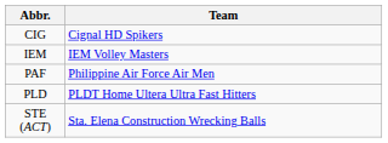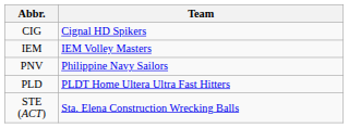 <table class="wikitable" style="text-align: center;">
 <tr>
 <th width=70>Abbr.</th>
 <th width=400>Team</th>
 </tr>
 <tr>
 <td>CIG</td>
 <td align=left><a href='#'>Cignal HD Spikers</a></td>
 </tr>
 <tr>
 <td>IEM</td>
 <td align=left><a href='#'>IEM Volley Masters</a></td>
 </tr>
 <tr>
-<td>PAF</td>
-<td align=left><a href='#'>Philippine Air Force Air Men</a></td>
+<td>PNV</td>
+<td align=left><a href='#'>Philippine Navy Sailors</a></td>
 </tr>
 <tr>
 <td>PLD</td>
 <td align=left><a href='#'>PLDT Home Ultera Ultra Fast Hitters</a></td>
 </tr>
 <tr>
 <td>STE (<em>ACT</em>)</td>
 <td align=left><a href='#'>Sta. Elena Construction Wrecking Balls</a></td>
 </tr>
 </table>
